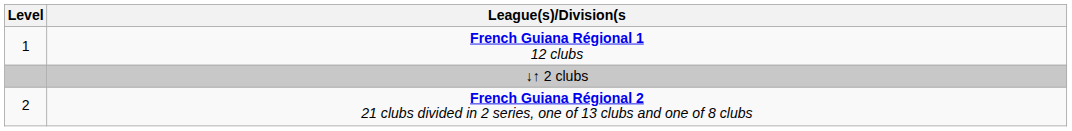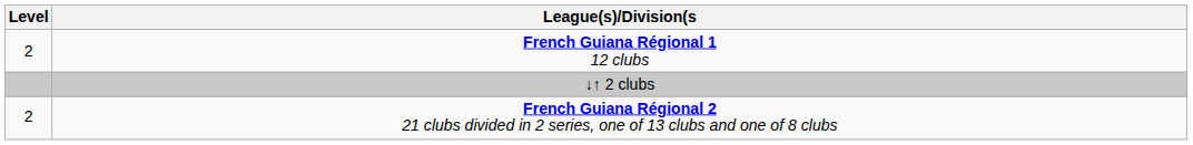 <table class="wikitable" style="text-align: center;">
 <tr>
 <th>Level</th>
 <th colspan="12">League(s)/Division(s</th>
 </tr>
 <tr>
-<td>1</td>
+<td>2</td>
 <td colspan="12"><strong><a href='#'>French Guiana Régional 1</a></strong><br><em>12 clubs</em></td>
 </tr>
 <tr style="background:#c8c8c8">
 <td style="width:4%;"></td>
 <td colspan="9" style="width:96%;">↓↑ 2 clubs</td>
 </tr>
 <tr>
 <td>2</td>
 <td colspan="12"><strong><a href='#'>French Guiana Régional 2</a></strong><br><em>21 clubs divided in 2 series, one of 13 clubs and one of 8 clubs</em></td>
 </tr>
 </table>
